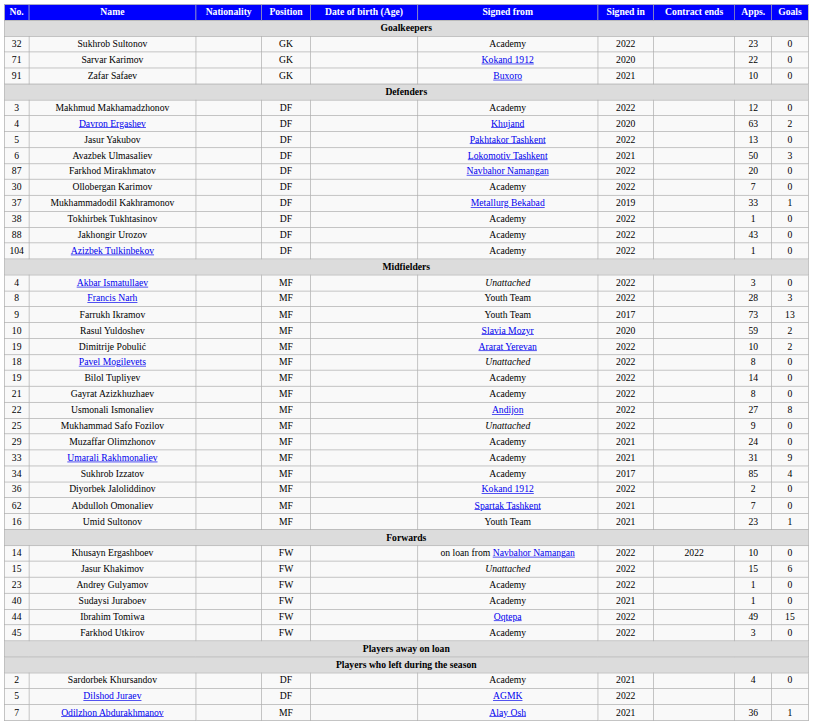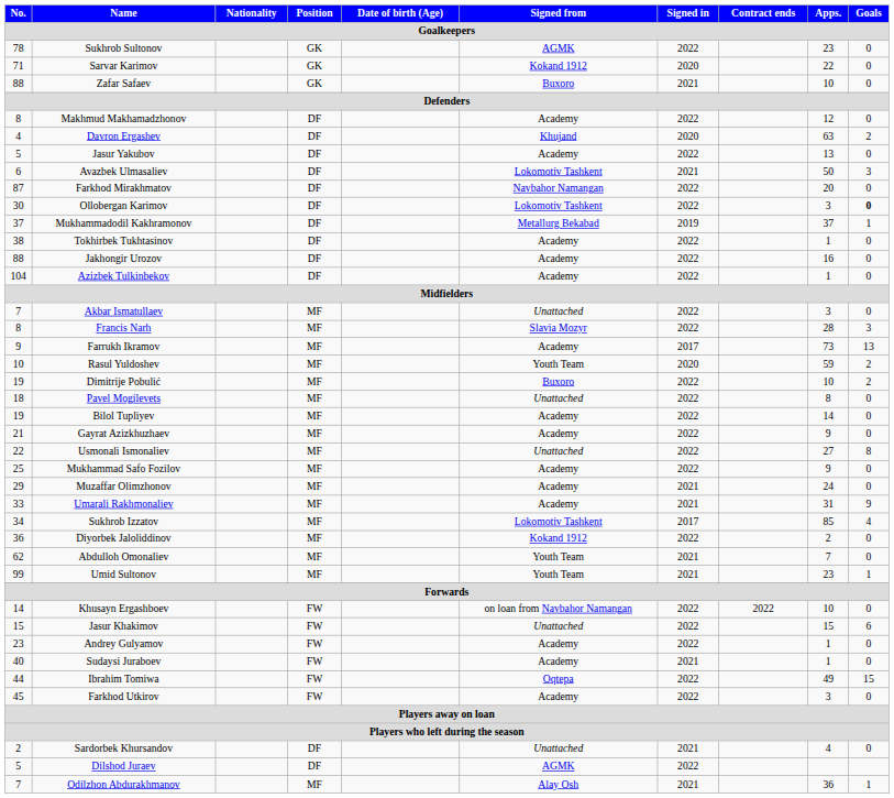 <table class="wikitable"  style="text-align:center; font-size:90%; width:95%;">
 <tr>
 <th style="background:#0000FF; color:white; text-align:center;">No.</th>
 <th style="background:#0000FF; color:white; text-align:center;">Name</th>
 <th style="background:#0000FF; color:white; text-align:center;">Nationality</th>
 <th style="background:#0000FF; color:white; text-align:center;">Position</th>
 <th style="background:#0000FF; color:white; text-align:center;">Date of birth (Age)</th>
 <th style="background:#0000FF; color:white; text-align:center;">Signed from</th>
 <th style="background:#0000FF; color:white; text-align:center;">Signed in</th>
 <th style="background:#0000FF; color:white; text-align:center;">Contract ends</th>
 <th style="background:#0000FF; color:white; text-align:center;">Apps.</th>
 <th style="background:#0000FF; color:white; text-align:center;">Goals</th>
 </tr>
 <tr>
 <th colspan="11"  style="background:#dcdcdc; text-align:center;">Goalkeepers</th>
 </tr>
 <tr>
-<td>32</td>
+<td>78</td>
 <td>Sukhrob Sultonov</td>
 <td></td>
 <td>GK</td>
 <td></td>
-<td>Academy</td>
+<td><a href='#'>AGMK</a></td>
 <td>2022</td>
 <td></td>
 <td>23</td>
 <td>0</td>
 </tr>
 <tr>
 <td>71</td>
 <td>Sarvar Karimov</td>
 <td></td>
 <td>GK</td>
 <td></td>
 <td><a href='#'>Kokand 1912</a></td>
 <td>2020</td>
 <td></td>
 <td>22</td>
 <td>0</td>
 </tr>
 <tr>
-<td>91</td>
+<td>88</td>
 <td>Zafar Safaev</td>
 <td></td>
 <td>GK</td>
 <td></td>
 <td><a href='#'>Buxoro</a></td>
 <td>2021</td>
 <td></td>
 <td>10</td>
 <td>0</td>
 </tr>
 <tr>
 <th colspan="11"  style="background:#dcdcdc; text-align:center;">Defenders</th>
 </tr>
 <tr>
-<td>3</td>
+<td>8</td>
 <td>Makhmud Makhamadzhonov</td>
 <td></td>
 <td>DF</td>
 <td></td>
 <td>Academy</td>
 <td>2022</td>
 <td></td>
 <td>12</td>
 <td>0</td>
 </tr>
 <tr>
 <td>4</td>
 <td><a href='#'>Davron Ergashev</a></td>
 <td></td>
 <td>DF</td>
 <td></td>
 <td><a href='#'>Khujand</a></td>
 <td>2020</td>
 <td></td>
 <td>63</td>
 <td>2</td>
 </tr>
 <tr>
 <td>5</td>
 <td>Jasur Yakubov</td>
 <td></td>
 <td>DF</td>
 <td></td>
-<td><a href='#'>Pakhtakor Tashkent</a></td>
+<td>Academy</td>
 <td>2022</td>
 <td></td>
 <td>13</td>
 <td>0</td>
 </tr>
 <tr>
 <td>6</td>
 <td>Avazbek Ulmasaliev</td>
 <td></td>
 <td>DF</td>
 <td></td>
 <td><a href='#'>Lokomotiv Tashkent</a></td>
 <td>2021</td>
 <td></td>
 <td>50</td>
 <td>3</td>
 </tr>
 <tr>
 <td>87</td>
 <td>Farkhod Mirakhmatov</td>
 <td></td>
 <td>DF</td>
 <td></td>
 <td><a href='#'>Navbahor Namangan</a></td>
 <td>2022</td>
 <td></td>
 <td>20</td>
 <td>0</td>
 </tr>
 <tr>
 <td>30</td>
 <td>Ollobergan Karimov</td>
 <td></td>
 <td>DF</td>
 <td></td>
-<td>Academy</td>
+<td><a href='#'>Lokomotiv Tashkent</a></td>
 <td>2022</td>
 <td></td>
-<td>7</td>
-<td>0</td>
+<td>3</td>
+<td><strong>0</strong></td>
 </tr>
 <tr>
 <td>37</td>
 <td>Mukhammadodil Kakhramonov</td>
 <td></td>
 <td>DF</td>
 <td></td>
 <td><a href='#'>Metallurg Bekabad</a></td>
 <td>2019</td>
 <td></td>
-<td>33</td>
+<td>37</td>
 <td>1</td>
 </tr>
 <tr>
 <td>38</td>
 <td>Tokhirbek Tukhtasinov</td>
 <td></td>
 <td>DF</td>
 <td></td>
 <td>Academy</td>
 <td>2022</td>
 <td></td>
 <td>1</td>
 <td>0</td>
 </tr>
 <tr>
 <td>88</td>
 <td>Jakhongir Urozov</td>
 <td></td>
 <td>DF</td>
 <td></td>
 <td>Academy</td>
 <td>2022</td>
 <td></td>
-<td>43</td>
+<td>16</td>
 <td>0</td>
 </tr>
 <tr>
 <td>104</td>
 <td><a href='#'>Azizbek Tulkinbekov</a></td>
 <td></td>
 <td>DF</td>
 <td></td>
 <td>Academy</td>
 <td>2022</td>
 <td></td>
 <td>1</td>
 <td>0</td>
 </tr>
 <tr>
 <th colspan="11"  style="background:#dcdcdc; text-align:center;">Midfielders</th>
 </tr>
 <tr>
-<td>4</td>
+<td>7</td>
 <td><a href='#'>Akbar Ismatullaev</a></td>
 <td></td>
 <td>MF</td>
 <td></td>
 <td><em>Unattached</em></td>
 <td>2022</td>
 <td></td>
 <td>3</td>
 <td>0</td>
 </tr>
 <tr>
 <td>8</td>
 <td><a href='#'>Francis Narh</a></td>
 <td></td>
 <td>MF</td>
 <td></td>
-<td>Youth Team</td>
+<td><a href='#'>Slavia Mozyr</a></td>
 <td>2022</td>
 <td></td>
 <td>28</td>
 <td>3</td>
 </tr>
 <tr>
 <td>9</td>
 <td>Farrukh Ikramov</td>
 <td></td>
 <td>MF</td>
 <td></td>
-<td>Youth Team</td>
+<td>Academy</td>
 <td>2017</td>
 <td></td>
 <td>73</td>
 <td>13</td>
 </tr>
 <tr>
 <td>10</td>
 <td>Rasul Yuldoshev</td>
 <td></td>
 <td>MF</td>
 <td></td>
-<td><a href='#'>Slavia Mozyr</a></td>
+<td>Youth Team</td>
 <td>2020</td>
 <td></td>
 <td>59</td>
 <td>2</td>
 </tr>
 <tr>
 <td>19</td>
 <td>Dimitrije Pobulić</td>
 <td></td>
 <td>MF</td>
 <td></td>
-<td><a href='#'>Ararat Yerevan</a></td>
+<td><a href='#'>Buxoro</a></td>
 <td>2022</td>
 <td></td>
 <td>10</td>
 <td>2</td>
 </tr>
 <tr>
 <td>18</td>
 <td><a href='#'>Pavel Mogilevets</a></td>
 <td></td>
 <td>MF</td>
 <td></td>
 <td><em>Unattached</em></td>
 <td>2022</td>
 <td></td>
 <td>8</td>
 <td>0</td>
 </tr>
 <tr>
 <td>19</td>
 <td>Bilol Tupliyev</td>
 <td></td>
 <td>MF</td>
 <td></td>
 <td>Academy</td>
 <td>2022</td>
 <td></td>
 <td>14</td>
 <td>0</td>
 </tr>
 <tr>
 <td>21</td>
 <td>Gayrat Azizkhuzhaev</td>
 <td></td>
 <td>MF</td>
 <td></td>
 <td>Academy</td>
 <td>2022</td>
 <td></td>
-<td>8</td>
+<td>9</td>
 <td>0</td>
 </tr>
 <tr>
 <td>22</td>
 <td>Usmonali Ismonaliev</td>
 <td></td>
 <td>MF</td>
 <td></td>
-<td><a href='#'>Andijon</a></td>
+<td><em>Unattached</em></td>
 <td>2022</td>
 <td></td>
 <td>27</td>
 <td>8</td>
 </tr>
 <tr>
 <td>25</td>
 <td>Mukhammad Safo Fozilov</td>
 <td></td>
 <td>MF</td>
 <td></td>
-<td><em>Unattached</em></td>
+<td>Academy</td>
 <td>2022</td>
 <td></td>
 <td>9</td>
 <td>0</td>
 </tr>
 <tr>
 <td>29</td>
 <td>Muzaffar Olimzhonov</td>
 <td></td>
 <td>MF</td>
 <td></td>
 <td>Academy</td>
 <td>2021</td>
 <td></td>
 <td>24</td>
 <td>0</td>
 </tr>
 <tr>
 <td>33</td>
 <td><a href='#'>Umarali Rakhmonaliev</a></td>
 <td></td>
 <td>MF</td>
 <td></td>
 <td>Academy</td>
 <td>2021</td>
 <td></td>
 <td>31</td>
 <td>9</td>
 </tr>
 <tr>
 <td>34</td>
 <td>Sukhrob Izzatov</td>
 <td></td>
 <td>MF</td>
 <td></td>
-<td>Academy</td>
+<td><a href='#'>Lokomotiv Tashkent</a></td>
 <td>2017</td>
 <td></td>
 <td>85</td>
 <td>4</td>
 </tr>
 <tr>
 <td>36</td>
 <td>Diyorbek Jaloliddinov</td>
 <td></td>
 <td>MF</td>
 <td></td>
 <td><a href='#'>Kokand 1912</a></td>
 <td>2022</td>
 <td></td>
 <td>2</td>
 <td>0</td>
 </tr>
 <tr>
 <td>62</td>
 <td>Abdulloh Omonaliev</td>
 <td></td>
 <td>MF</td>
 <td></td>
-<td><a href='#'>Spartak Tashkent</a></td>
+<td>Youth Team</td>
 <td>2021</td>
 <td></td>
 <td>7</td>
 <td>0</td>
 </tr>
 <tr>
-<td>16</td>
+<td>99</td>
 <td>Umid Sultonov</td>
 <td></td>
 <td>MF</td>
 <td></td>
 <td>Youth Team</td>
 <td>2021</td>
 <td></td>
 <td>23</td>
 <td>1</td>
 </tr>
 <tr>
 <th colspan="11"  style="background:#dcdcdc; text-align:center;">Forwards</th>
 </tr>
 <tr>
 <td>14</td>
 <td>Khusayn Ergashboev</td>
 <td></td>
 <td>FW</td>
 <td></td>
 <td>on loan from <a href='#'>Navbahor Namangan</a></td>
 <td>2022</td>
 <td>2022</td>
 <td>10</td>
 <td>0</td>
 </tr>
 <tr>
 <td>15</td>
 <td>Jasur Khakimov</td>
 <td></td>
 <td>FW</td>
 <td></td>
 <td><em>Unattached</em></td>
 <td>2022</td>
 <td></td>
 <td>15</td>
 <td>6</td>
 </tr>
 <tr>
 <td>23</td>
 <td>Andrey Gulyamov</td>
 <td></td>
 <td>FW</td>
 <td></td>
 <td>Academy</td>
 <td>2022</td>
 <td></td>
 <td>1</td>
 <td>0</td>
 </tr>
 <tr>
 <td>40</td>
 <td>Sudaysi Juraboev</td>
 <td></td>
 <td>FW</td>
 <td></td>
 <td>Academy</td>
 <td>2021</td>
 <td></td>
 <td>1</td>
 <td>0</td>
 </tr>
 <tr>
 <td>44</td>
 <td>Ibrahim Tomiwa</td>
 <td></td>
 <td>FW</td>
 <td></td>
 <td><a href='#'>Oqtepa</a></td>
 <td>2022</td>
 <td></td>
 <td>49</td>
 <td>15</td>
 </tr>
 <tr>
 <td>45</td>
 <td>Farkhod Utkirov</td>
 <td></td>
 <td>FW</td>
 <td></td>
 <td>Academy</td>
 <td>2022</td>
 <td></td>
 <td>3</td>
 <td>0</td>
 </tr>
 <tr>
 <th colspan="11"  style="background:#dcdcdc; text-align:center;">Players away on loan</th>
 </tr>
 <tr>
 <th colspan="11"  style="background:#dcdcdc; text-align:center;">Players who left during the season</th>
 </tr>
 <tr>
 <td>2</td>
 <td>Sardorbek Khursandov</td>
 <td></td>
 <td>DF</td>
 <td></td>
-<td>Academy</td>
+<td><em>Unattached</em></td>
 <td>2021</td>
 <td></td>
 <td>4</td>
 <td>0</td>
 </tr>
 <tr>
 <td>5</td>
 <td><a href='#'>Dilshod Juraev</a></td>
 <td></td>
 <td>DF</td>
 <td></td>
 <td><a href='#'>AGMK</a></td>
 <td>2022</td>
 <td></td>
 <td></td>
 <td></td>
 </tr>
 <tr>
 <td>7</td>
 <td><a href='#'>Odilzhon Abdurakhmanov</a></td>
 <td></td>
 <td>MF</td>
 <td></td>
 <td><a href='#'>Alay Osh</a></td>
 <td>2021</td>
 <td></td>
 <td>36</td>
 <td>1</td>
 </tr>
 </table>
